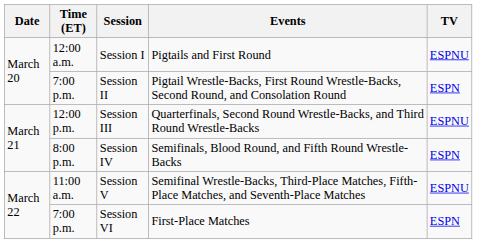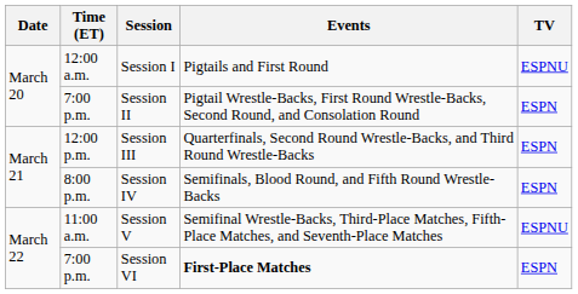 <table class=wikitable>
 <tr>
 <th>Date</th>
 <th>Time (ET)</th>
 <th>Session</th>
 <th>Events</th>
 <th>TV</th>
 </tr>
 <tr>
 <td rowspan="2">March 20</td>
 <td>12:00 a.m.</td>
 <td>Session I</td>
 <td>Pigtails and First Round</td>
 <td><a href='#'>ESPNU</a></td>
 </tr>
 <tr>
 <td>7:00 p.m.</td>
 <td>Session II</td>
 <td>Pigtail Wrestle-Backs, First Round Wrestle-Backs, Second Round, and Consolation Round</td>
 <td><a href='#'>ESPN</a></td>
 </tr>
 <tr>
 <td rowspan="2">March 21</td>
 <td>12:00 p.m.</td>
 <td>Session III</td>
 <td>Quarterfinals, Second Round Wrestle-Backs, and Third Round Wrestle-Backs</td>
-<td><a href='#'>ESPNU</a></td>
+<td><a href='#'>ESPN</a></td>
 </tr>
 <tr>
 <td>8:00 p.m.</td>
 <td>Session IV</td>
 <td>Semifinals, Blood Round, and Fifth Round Wrestle-Backs</td>
 <td><a href='#'>ESPN</a></td>
 </tr>
 <tr>
 <td rowspan="2">March 22</td>
 <td>11:00 a.m.</td>
 <td>Session V</td>
 <td>Semifinal Wrestle-Backs, Third-Place Matches, Fifth-Place Matches, and Seventh-Place Matches</td>
 <td><a href='#'>ESPNU</a></td>
 </tr>
 <tr>
 <td>7:00 p.m.</td>
 <td>Session VI</td>
-<td>First-Place Matches</td>
+<td><strong>First-Place Matches</strong></td>
 <td><a href='#'>ESPN</a></td>
 </tr>
 </table>
